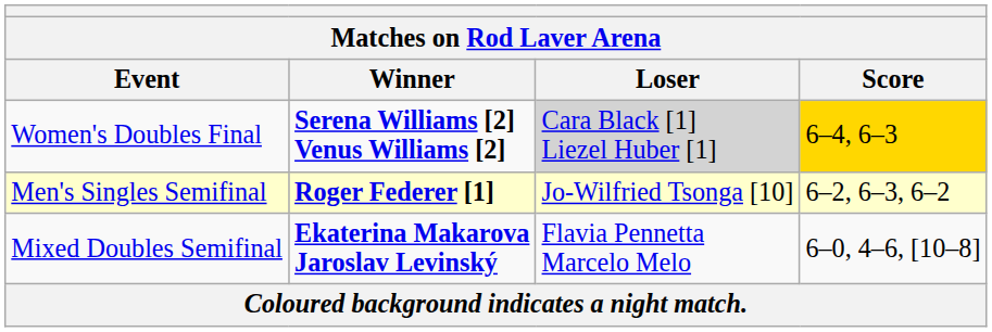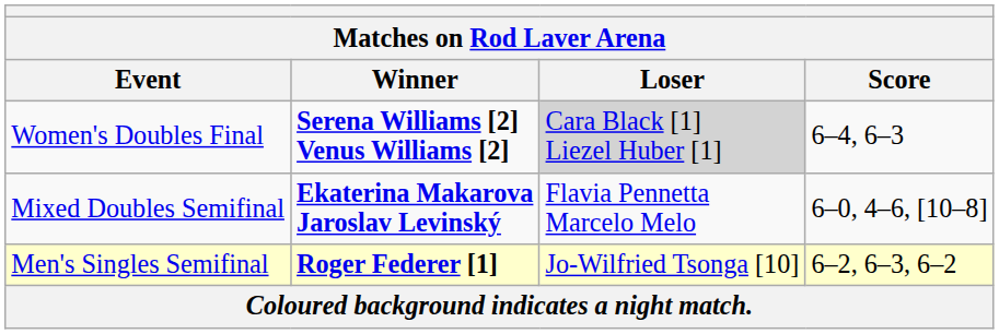 <table class="wikitable collapsible uncollapsed">
 <tr>
 <th colspan=4></th>
 </tr>
 <tr>
 <th colspan=4><strong>Matches on <a href='#'>Rod Laver Arena</a></strong></th>
 </tr>
 <tr>
 <th>Event</th>
 <th>Winner</th>
 <th>Loser</th>
 <th>Score</th>
 </tr>
 <tr align=left>
 <td><a href='#'>Women's Doubles Final</a></td>
 <td><strong> <a href='#'>Serena Williams</a> [2] <br>  <a href='#'>Venus Williams</a> [2]</strong></td>
 <td style="background: lightgrey;"> <a href='#'>Cara Black</a> [1] <br>  <a href='#'>Liezel Huber</a> [1]</td>
-<td style="background: gold;">6–4, 6–3</td>
+<td>6–4, 6–3</td>
+</tr>
+<tr align=left>
+<td><a href='#'>Mixed Doubles Semifinal</a></td>
+<td><strong> <a href='#'>Ekaterina Makarova</a> <br> <a href='#'>Jaroslav Levinský</a></strong></td>
+<td> <a href='#'>Flavia Pennetta</a> <br> <a href='#'>Marcelo Melo</a></td>
+<td>6–0, 4–6, [10–8]</td>
 </tr>
 <tr style="text-align:left; background:#ffc;">
 <td><a href='#'>Men's Singles Semifinal</a></td>
 <td><strong> <a href='#'>Roger Federer</a> [1]</strong></td>
 <td> <a href='#'>Jo-Wilfried Tsonga</a> [10]</td>
 <td>6–2, 6–3, 6–2</td>
 </tr>
-<tr align=left>
-<td><a href='#'>Mixed Doubles Semifinal</a></td>
-<td><strong> <a href='#'>Ekaterina Makarova</a> <br> <a href='#'>Jaroslav Levinský</a></strong></td>
-<td> <a href='#'>Flavia Pennetta</a> <br> <a href='#'>Marcelo Melo</a></td>
-<td>6–0, 4–6, [10–8]</td>
-</tr>
 <tr>
 <th colspan=4><em>Coloured background indicates a night match.</em></th>
 </tr>
 </table>
